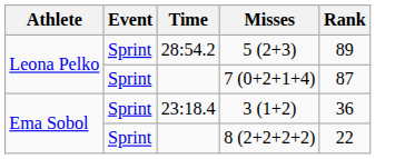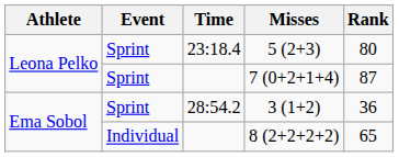 <table class="wikitable" style="font-size:90%">
 <tr>
 <th>Athlete</th>
 <th>Event</th>
 <th>Time</th>
 <th>Misses</th>
 <th>Rank</th>
 </tr>
 <tr align=center>
 <td align=left rowspan=2><a href='#'>Leona Pelko</a></td>
 <td align=left><a href='#'>Sprint</a></td>
-<td>28:54.2</td>
+<td>23:18.4</td>
 <td>5 (2+3)</td>
-<td>89</td>
+<td>80</td>
 </tr>
 <tr align=center>
 <td align=left><a href='#'>Sprint</a></td>
 <td></td>
 <td>7 (0+2+1+4)</td>
 <td>87</td>
 </tr>
 <tr align=center>
 <td align=left rowspan=2><a href='#'>Ema Sobol</a></td>
 <td align=left><a href='#'>Sprint</a></td>
-<td>23:18.4</td>
+<td>28:54.2</td>
 <td>3 (1+2)</td>
 <td>36</td>
 </tr>
 <tr align=center>
-<td align=left><a href='#'>Sprint</a></td>
+<td align=left><a href='#'>Individual</a></td>
 <td></td>
 <td>8 (2+2+2+2)</td>
-<td>22</td>
+<td>65</td>
 </tr>
 </table>
